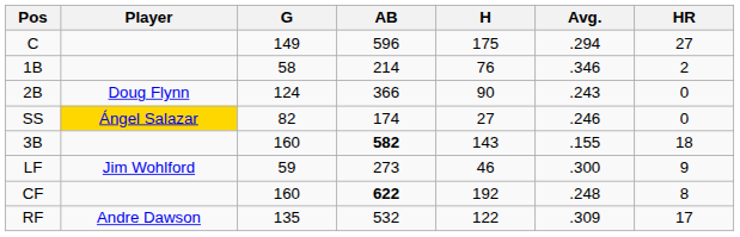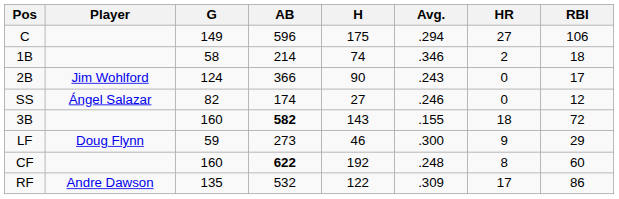 <table class="wikitable sortable">
 <tr>
 <th bgcolor="#DDDDFF" width="5%">Pos</th>
 <th bgcolor="#DDDDFF" width="16%">Player</th>
 <th bgcolor="#DDDDFF" width="9%">G</th>
 <th bgcolor="#DDDDFF" width="9%">AB</th>
 <th bgcolor="#DDDDFF" width="9%">H</th>
 <th bgcolor="#DDDDFF" width="9%">Avg.</th>
 <th bgcolor="#DDDDFF" width="9%">HR</th>
+<th bgcolor="#DDDDFF" width="9%">RBI</th>
 </tr>
 <tr align="center">
 <td>C</td>
 <td></td>
 <td>149</td>
 <td>596</td>
 <td>175</td>
 <td>.294</td>
 <td>27</td>
+<td>106</td>
 </tr>
 <tr align="center">
 <td>1B</td>
 <td></td>
 <td>58</td>
 <td>214</td>
-<td>76</td>
+<td>74</td>
 <td>.346</td>
 <td>2</td>
+<td>18</td>
 </tr>
 <tr align="center">
 <td>2B</td>
-<td><a href='#'>Doug Flynn</a></td>
+<td><a href='#'>Jim Wohlford</a></td>
 <td>124</td>
 <td>366</td>
 <td>90</td>
 <td>.243</td>
 <td>0</td>
+<td>17</td>
 </tr>
 <tr align=center>
 <td>SS</td>
-<td style="background: gold;"><a href='#'>Ángel Salazar</a></td>
+<td><a href='#'>Ángel Salazar</a></td>
 <td>82</td>
 <td>174</td>
 <td>27</td>
 <td>.246</td>
 <td>0</td>
+<td>12</td>
 </tr>
 <tr align=center>
 <td>3B</td>
 <td></td>
 <td>160</td>
 <td><strong>582</strong></td>
 <td>143</td>
 <td>.155</td>
 <td>18</td>
+<td>72</td>
 </tr>
 <tr align="center">
 <td>LF</td>
-<td><a href='#'>Jim Wohlford</a></td>
+<td><a href='#'>Doug Flynn</a></td>
 <td>59</td>
 <td>273</td>
 <td>46</td>
 <td>.300</td>
 <td>9</td>
+<td>29</td>
 </tr>
 <tr align=center>
 <td>CF</td>
 <td></td>
 <td>160</td>
 <td><strong>622</strong></td>
 <td>192</td>
 <td>.248</td>
 <td>8</td>
+<td>60</td>
 </tr>
 <tr align="center">
 <td>RF</td>
 <td><a href='#'>Andre Dawson</a></td>
 <td>135</td>
 <td>532</td>
 <td>122</td>
 <td>.309</td>
 <td>17</td>
+<td>86</td>
 </tr>
 </table>
